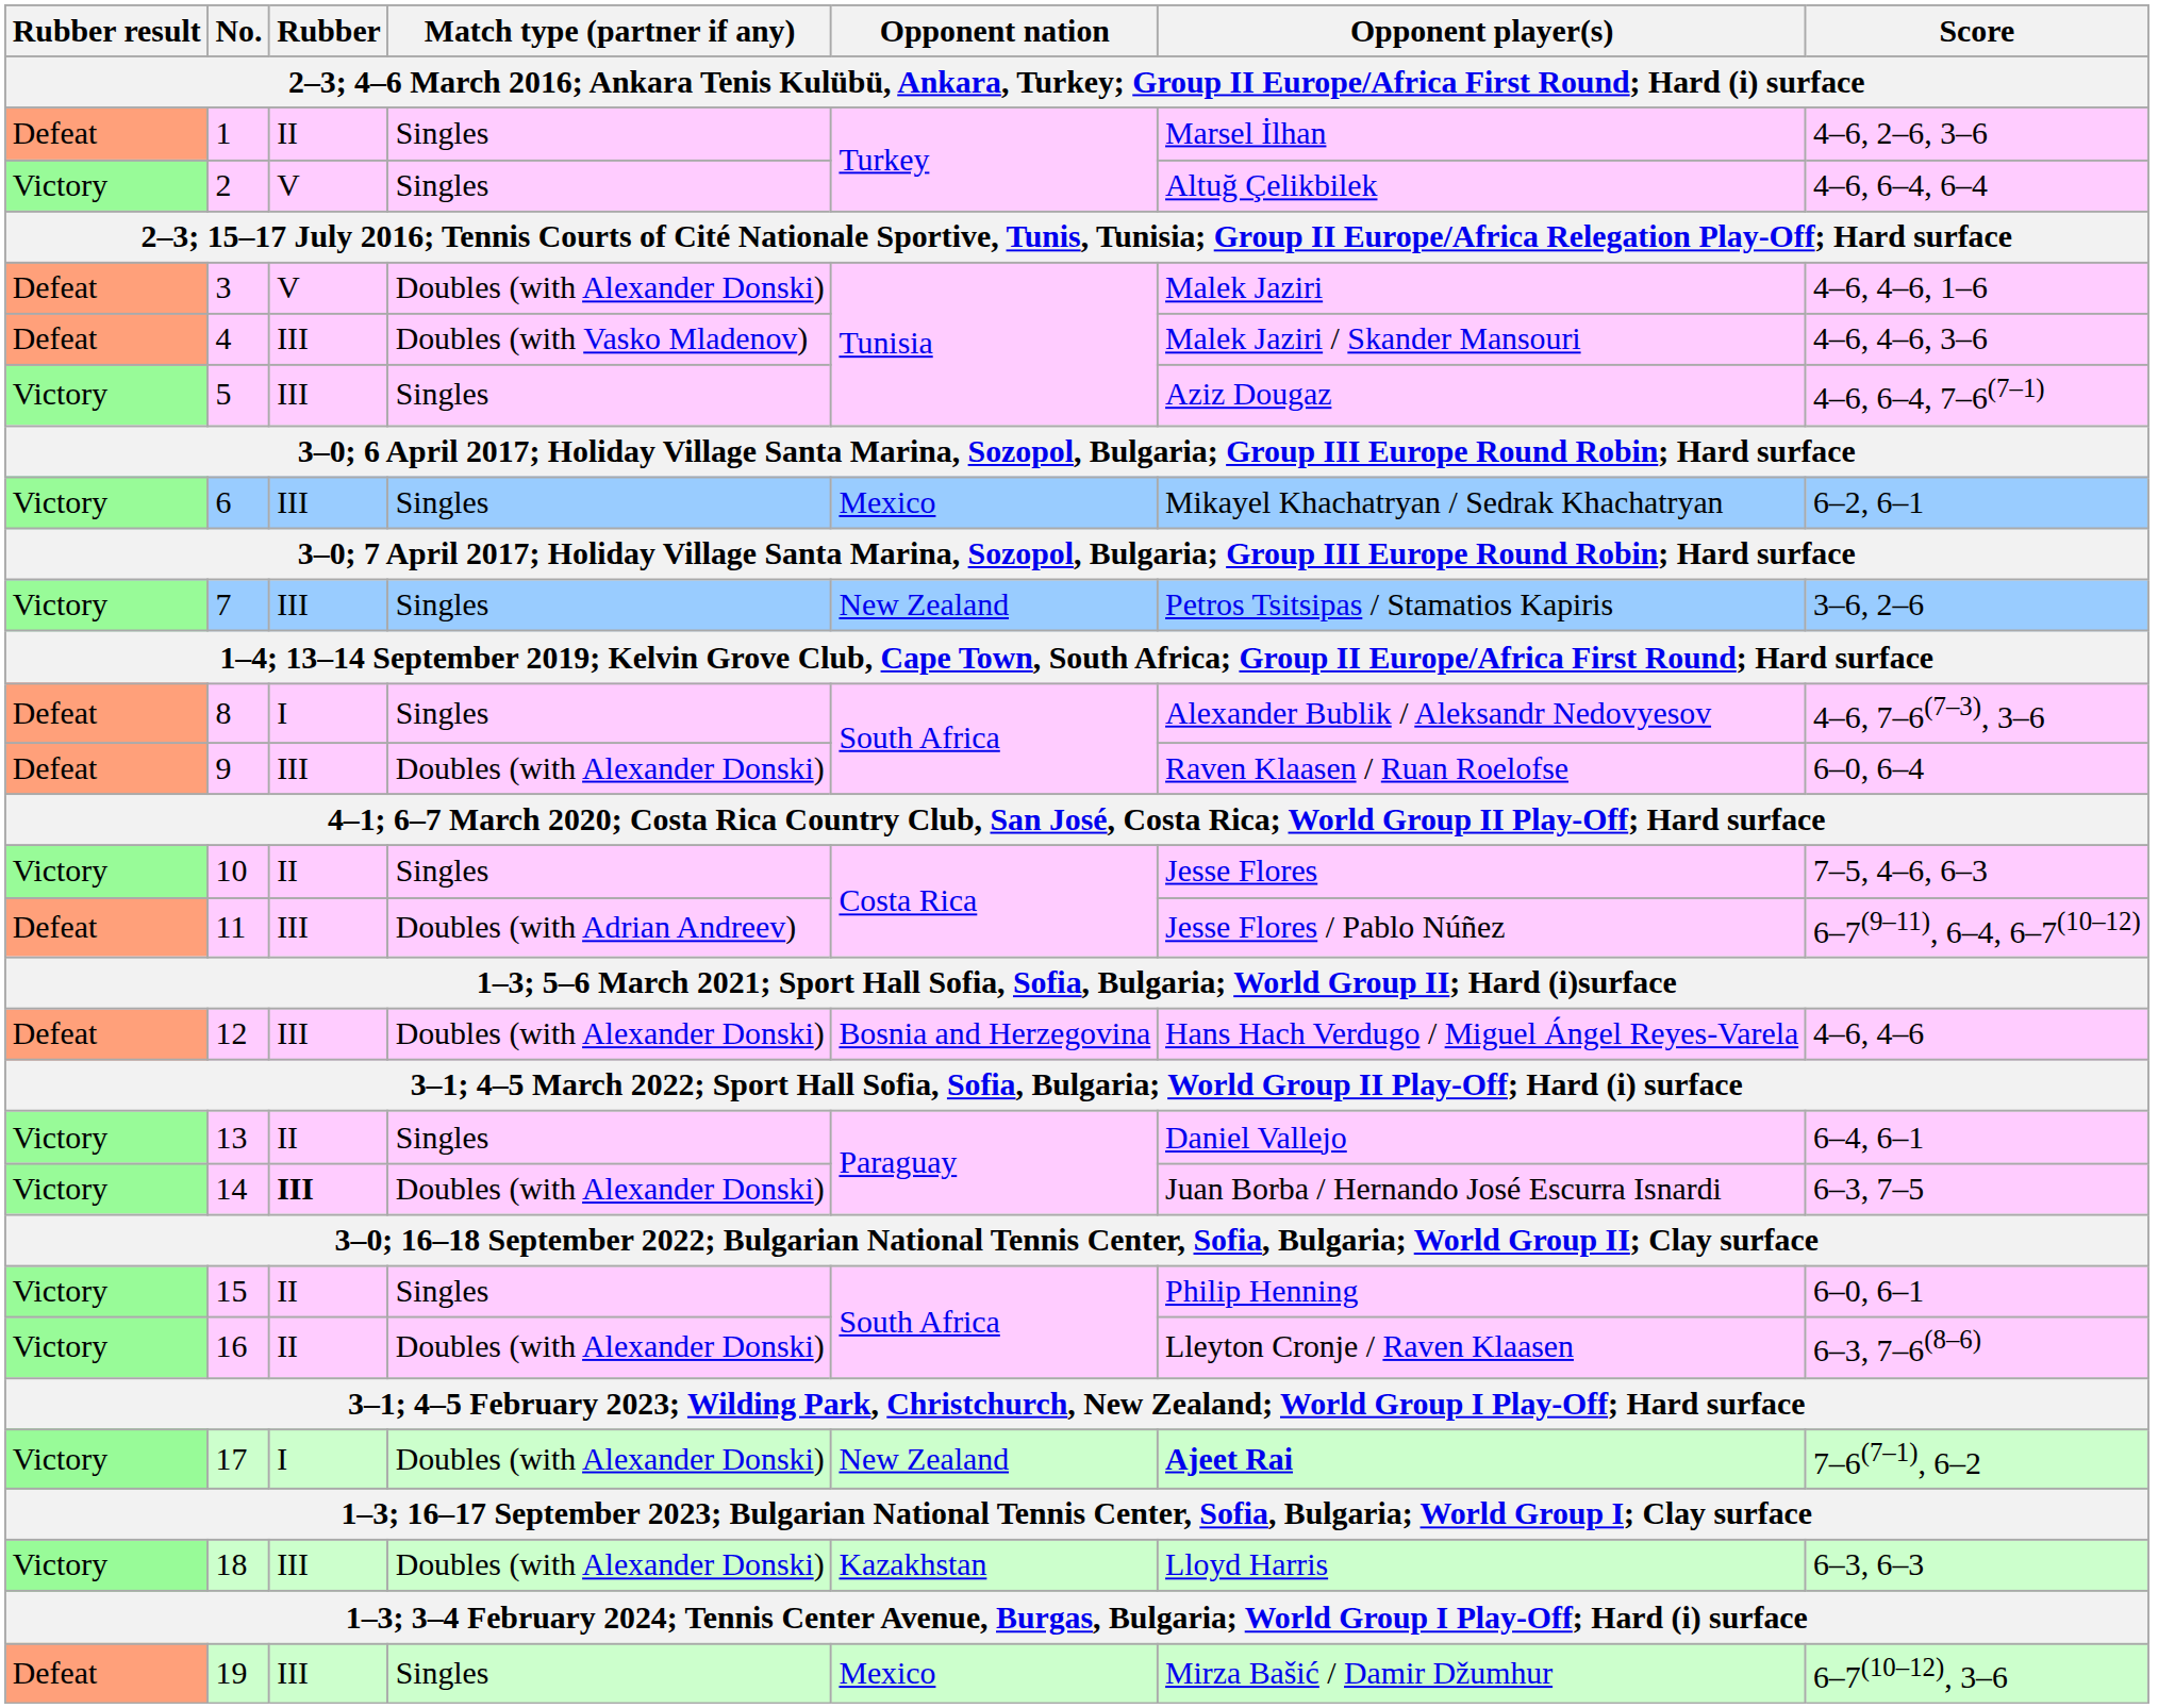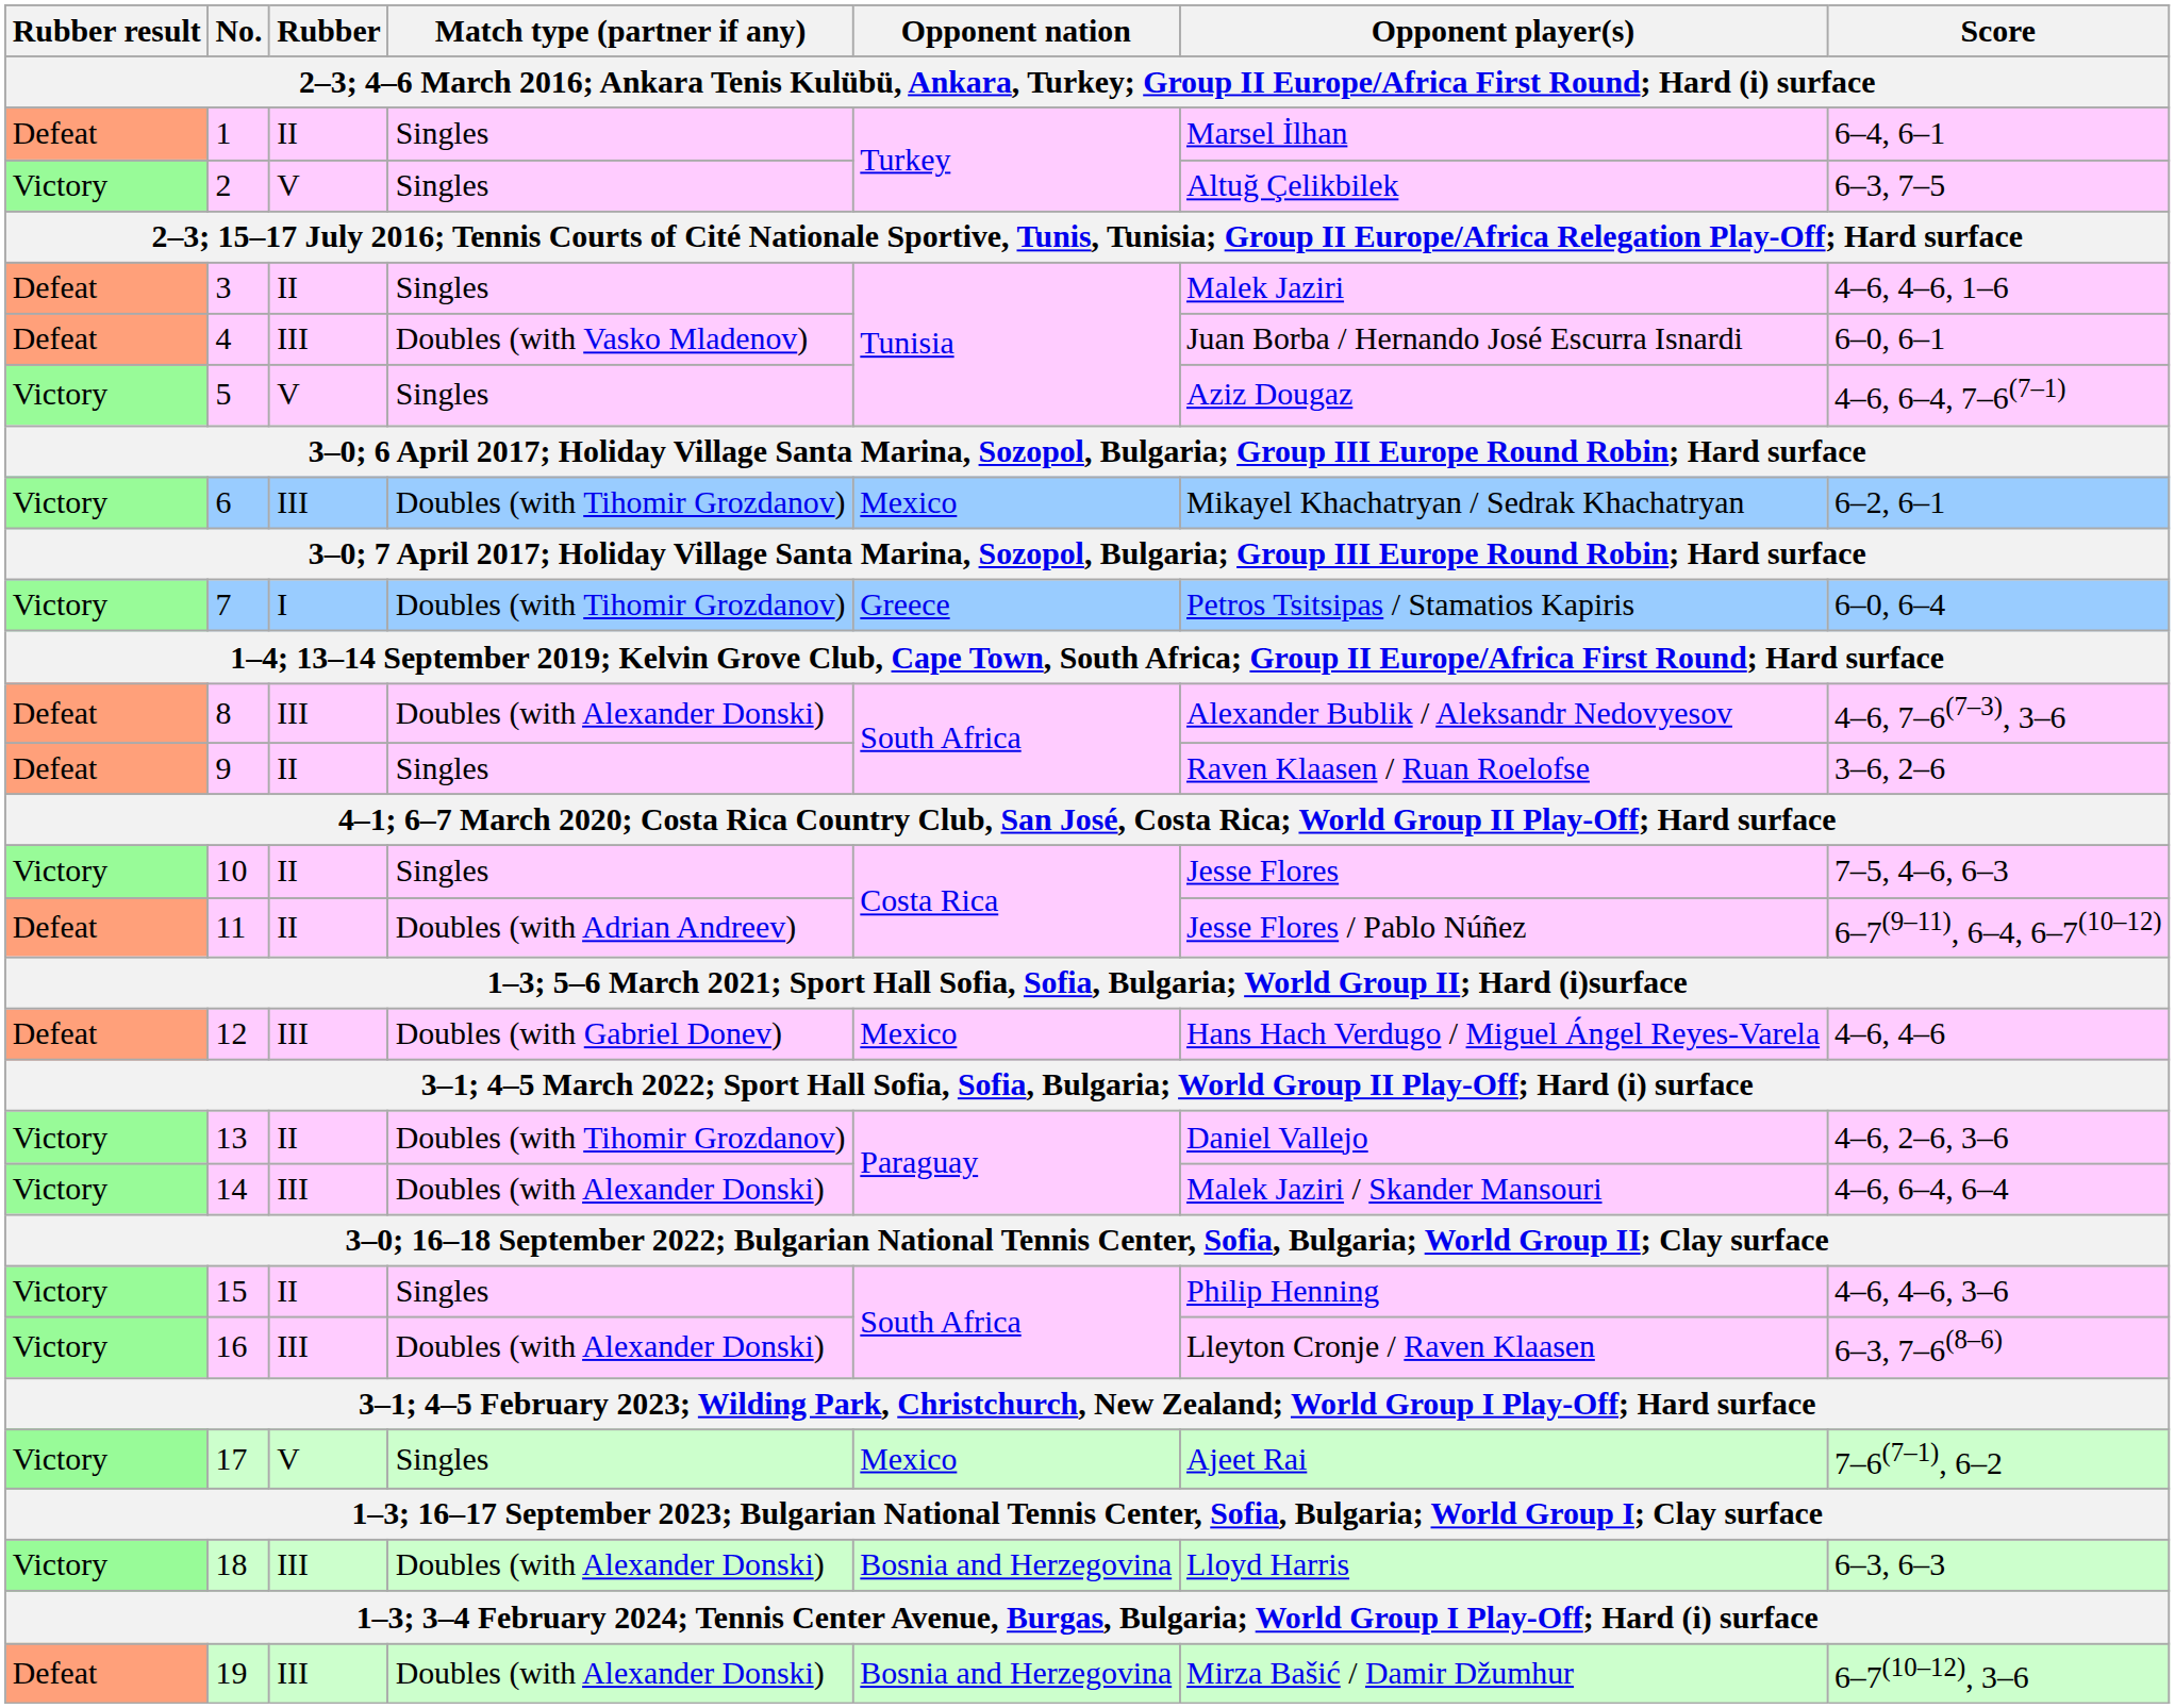 <table class=wikitable style=font-size:97%>
 <tr>
 <th scope="col">Rubber result</th>
 <th scope="col">No.</th>
 <th scope="col">Rubber</th>
 <th scope="col">Match type (partner if any)</th>
 <th scope="col">Opponent nation</th>
 <th scope="col">Opponent player(s)</th>
 <th scope="col">Score</th>
 </tr>
 <tr>
 <th colspan=7>2–3; 4–6 March 2016; Ankara Tenis Kulübü, <a href='#'>Ankara</a>, Turkey; <a href='#'>Group II Europe/Africa First Round</a>; Hard (i) surface</th>
 </tr>
 <tr style="background:#fcf;">
 <td bgcolor=FFA07A>Defeat</td>
 <td>1</td>
 <td>II</td>
 <td>Singles</td>
 <td rowspan=2> <a href='#'>Turkey</a></td>
 <td><a href='#'>Marsel İlhan</a></td>
-<td>4–6, 2–6, 3–6</td>
+<td>6–4, 6–1</td>
 </tr>
 <tr style="background:#fcf;">
 <td bgcolor=98FB98>Victory</td>
 <td>2</td>
 <td>V</td>
 <td>Singles</td>
 <td><a href='#'>Altuğ Çelikbilek</a></td>
-<td>4–6, 6–4, 6–4</td>
+<td>6–3, 7–5</td>
 </tr>
 <tr>
 <th colspan=7>2–3; 15–17 July 2016; Tennis Courts of Cité Nationale Sportive, <a href='#'>Tunis</a>, Tunisia; <a href='#'>Group II Europe/Africa Relegation Play-Off</a>; Hard surface</th>
 </tr>
 <tr style="background:#fcf;">
 <td bgcolor=FFA07A>Defeat</td>
 <td>3</td>
-<td>V</td>
-<td>Doubles (with <a href='#'>Alexander Donski</a>)</td>
+<td>II</td>
+<td>Singles</td>
 <td rowspan=3> <a href='#'>Tunisia</a></td>
 <td><a href='#'>Malek Jaziri</a></td>
 <td>4–6, 4–6, 1–6</td>
 </tr>
 <tr style="background:#fcf;">
 <td bgcolor=FFA07A>Defeat</td>
 <td>4</td>
 <td>III</td>
 <td>Doubles (with <a href='#'>Vasko Mladenov</a>)</td>
-<td><a href='#'>Malek Jaziri</a> / <a href='#'>Skander Mansouri</a></td>
-<td>4–6, 4–6, 3–6</td>
+<td>Juan Borba / Hernando José Escurra Isnardi</td>
+<td>6–0, 6–1</td>
 </tr>
 <tr style="background:#fcf;">
 <td bgcolor=98FB98>Victory</td>
 <td>5</td>
-<td>III</td>
+<td>V</td>
 <td>Singles</td>
 <td><a href='#'>Aziz Dougaz</a></td>
 <td>4–6, 6–4, 7–6<sup>(7–1)</sup></td>
 </tr>
 <tr>
 <th colspan=7>3–0; 6 April 2017; Holiday Village Santa Marina, <a href='#'>Sozopol</a>, Bulgaria; <a href='#'>Group III Europe Round Robin</a>; Hard surface</th>
 </tr>
 <tr style="background:#9cf;">
 <td bgcolor=98FB98>Victory</td>
 <td>6</td>
 <td>III</td>
-<td>Singles</td>
+<td>Doubles (with <a href='#'>Tihomir Grozdanov</a>)</td>
 <td> <a href='#'>Mexico</a></td>
 <td>Mikayel Khachatryan / Sedrak Khachatryan</td>
 <td>6–2, 6–1</td>
 </tr>
 <tr>
 <th colspan=7>3–0; 7 April 2017; Holiday Village Santa Marina, <a href='#'>Sozopol</a>, Bulgaria; <a href='#'>Group III Europe Round Robin</a>; Hard surface</th>
 </tr>
 <tr style="background:#9cf;">
 <td bgcolor=98FB98>Victory</td>
 <td>7</td>
-<td>III</td>
-<td>Singles</td>
-<td> <a href='#'>New Zealand</a></td>
+<td>I</td>
+<td>Doubles (with <a href='#'>Tihomir Grozdanov</a>)</td>
+<td> <a href='#'>Greece</a></td>
 <td><a href='#'>Petros Tsitsipas</a> / Stamatios Kapiris</td>
-<td>3–6, 2–6</td>
+<td>6–0, 6–4</td>
 </tr>
 <tr>
 <th colspan=7>1–4; 13–14 September 2019; Kelvin Grove Club, <a href='#'>Cape Town</a>, South Africa; <a href='#'>Group II Europe/Africa First Round</a>; Hard surface</th>
 </tr>
 <tr style="background:#fcf;">
 <td bgcolor=FFA07A>Defeat</td>
 <td>8</td>
-<td>I</td>
-<td>Singles</td>
+<td>III</td>
+<td>Doubles (with <a href='#'>Alexander Donski</a>)</td>
 <td rowspan=2> <a href='#'>South Africa</a></td>
 <td><a href='#'>Alexander Bublik</a> / <a href='#'>Aleksandr Nedovyesov</a></td>
 <td>4–6, 7–6<sup>(7–3)</sup>, 3–6</td>
 </tr>
 <tr style="background:#fcf;">
 <td bgcolor=FFA07A>Defeat</td>
 <td>9</td>
-<td>III</td>
-<td>Doubles (with <a href='#'>Alexander Donski</a>)</td>
+<td>II</td>
+<td>Singles</td>
 <td><a href='#'>Raven Klaasen</a> / <a href='#'>Ruan Roelofse</a></td>
-<td>6–0, 6–4</td>
+<td>3–6, 2–6</td>
 </tr>
 <tr>
 <th colspan=7>4–1; 6–7 March 2020; Costa Rica Country Club, <a href='#'>San José</a>, Costa Rica; <a href='#'>World Group II Play-Off</a>; Hard surface</th>
 </tr>
 <tr style="background:#fcf;">
 <td bgcolor=98FB98>Victory</td>
 <td>10</td>
 <td>II</td>
 <td>Singles</td>
 <td rowspan=2> <a href='#'>Costa Rica</a></td>
 <td><a href='#'>Jesse Flores</a></td>
 <td>7–5, 4–6, 6–3</td>
 </tr>
 <tr style="background:#fcf;">
 <td bgcolor=FFA07A>Defeat</td>
 <td>11</td>
-<td>III</td>
+<td>II</td>
 <td>Doubles (with <a href='#'>Adrian Andreev</a>)</td>
 <td><a href='#'>Jesse Flores</a> / Pablo Núñez</td>
 <td>6–7<sup>(9–11)</sup>, 6–4, 6–7<sup>(10–12)</sup></td>
 </tr>
 <tr>
 <th colspan=7>1–3; 5–6 March 2021; Sport Hall Sofia, <a href='#'>Sofia</a>, Bulgaria; <a href='#'>World Group II</a>; Hard (i)surface</th>
 </tr>
 <tr style="background:#fcf;">
 <td bgcolor=FFA07A>Defeat</td>
 <td>12</td>
 <td>III</td>
-<td>Doubles (with <a href='#'>Alexander Donski</a>)</td>
-<td> <a href='#'>Bosnia and Herzegovina</a></td>
+<td>Doubles (with <a href='#'>Gabriel Donev</a>)</td>
+<td> <a href='#'>Mexico</a></td>
 <td><a href='#'>Hans Hach Verdugo</a> / <a href='#'>Miguel Ángel Reyes-Varela</a></td>
 <td>4–6, 4–6</td>
 </tr>
 <tr>
 <th colspan=7>3–1; 4–5 March 2022; Sport Hall Sofia, <a href='#'>Sofia</a>, Bulgaria; <a href='#'>World Group II Play-Off</a>; Hard (i) surface</th>
 </tr>
 <tr style="background:#fcf;">
 <td bgcolor=98FB98>Victory</td>
 <td>13</td>
 <td>II</td>
-<td>Singles</td>
+<td>Doubles (with <a href='#'>Tihomir Grozdanov</a>)</td>
 <td rowspan=2> <a href='#'>Paraguay</a></td>
 <td><a href='#'>Daniel Vallejo</a></td>
-<td>6–4, 6–1</td>
+<td>4–6, 2–6, 3–6</td>
 </tr>
 <tr style="background:#fcf;">
 <td bgcolor=98FB98>Victory</td>
 <td>14</td>
-<td><strong>III</strong></td>
+<td>III</td>
 <td>Doubles (with <a href='#'>Alexander Donski</a>)</td>
-<td>Juan Borba / Hernando José Escurra Isnardi</td>
-<td>6–3, 7–5</td>
+<td><a href='#'>Malek Jaziri</a> / <a href='#'>Skander Mansouri</a></td>
+<td>4–6, 6–4, 6–4</td>
 </tr>
 <tr>
 <th colspan=7>3–0; 16–18 September 2022; Bulgarian National Tennis Center, <a href='#'>Sofia</a>, Bulgaria; <a href='#'>World Group II</a>; Clay surface</th>
 </tr>
 <tr style="background:#fcf;">
 <td bgcolor=98FB98>Victory</td>
 <td>15</td>
 <td>II</td>
 <td>Singles</td>
 <td rowspan=2> <a href='#'>South Africa</a></td>
 <td><a href='#'>Philip Henning</a></td>
-<td>6–0, 6–1</td>
+<td>4–6, 4–6, 3–6</td>
 </tr>
 <tr style="background:#fcf;">
 <td bgcolor=98FB98>Victory</td>
 <td>16</td>
-<td>II</td>
+<td>III</td>
 <td>Doubles (with <a href='#'>Alexander Donski</a>)</td>
 <td>Lleyton Cronje / <a href='#'>Raven Klaasen</a></td>
 <td>6–3, 7–6<sup>(8–6)</sup></td>
 </tr>
 <tr>
 <th colspan=7>3–1; 4–5 February 2023; <a href='#'>Wilding Park</a>, <a href='#'>Christchurch</a>, New Zealand; <a href='#'>World Group I Play-Off</a>; Hard surface</th>
 </tr>
 <tr style="background:#cfc;">
 <td bgcolor=98FB98>Victory</td>
 <td>17</td>
-<td>I</td>
-<td>Doubles (with <a href='#'>Alexander Donski</a>)</td>
-<td> <a href='#'>New Zealand</a></td>
-<td><strong><a href='#'>Ajeet Rai</a></strong></td>
+<td>V</td>
+<td>Singles</td>
+<td> <a href='#'>Mexico</a></td>
+<td><a href='#'>Ajeet Rai</a></td>
 <td>7–6<sup>(7–1)</sup>, 6–2</td>
 </tr>
 <tr>
 <th colspan=7>1–3; 16–17 September 2023; Bulgarian National Tennis Center, <a href='#'>Sofia</a>, Bulgaria; <a href='#'>World Group I</a>; Clay surface</th>
 </tr>
 <tr style="background:#cfc;">
 <td bgcolor=98FB98>Victory</td>
 <td>18</td>
 <td>III</td>
 <td>Doubles (with <a href='#'>Alexander Donski</a>)</td>
-<td> <a href='#'>Kazakhstan</a></td>
+<td> <a href='#'>Bosnia and Herzegovina</a></td>
 <td><a href='#'>Lloyd Harris</a></td>
 <td>6–3, 6–3</td>
 </tr>
 <tr>
 <th colspan=7>1–3; 3–4 February 2024; Tennis Center Avenue, <a href='#'>Burgas</a>, Bulgaria; <a href='#'>World Group I Play-Off</a>; Hard (i) surface</th>
 </tr>
 <tr style="background:#cfc;">
 <td bgcolor=FFA07A>Defeat</td>
 <td>19</td>
 <td>III</td>
-<td>Singles</td>
-<td> <a href='#'>Mexico</a></td>
+<td>Doubles (with <a href='#'>Alexander Donski</a>)</td>
+<td> <a href='#'>Bosnia and Herzegovina</a></td>
 <td><a href='#'>Mirza Bašić</a> / <a href='#'>Damir Džumhur</a></td>
 <td>6–7<sup>(10–12)</sup>, 3–6</td>
 </tr>
 </table>
